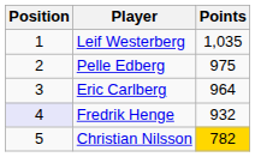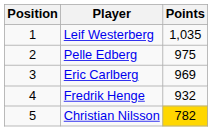 <table class=wikitable>
 <tr>
 <th>Position</th>
 <th>Player</th>
 <th>Points</th>
 </tr>
 <tr>
 <td align=center>1</td>
 <td> <a href='#'>Leif Westerberg</a></td>
 <td align=center>1,035</td>
 </tr>
 <tr>
 <td align=center>2</td>
 <td> <a href='#'>Pelle Edberg</a></td>
 <td align=center>975</td>
 </tr>
 <tr>
 <td align=center>3</td>
 <td> <a href='#'>Eric Carlberg</a></td>
-<td align=center>964</td>
+<td align=center>969</td>
 </tr>
 <tr>
-<td align=center style="background: lavender;">4</td>
+<td align=center>4</td>
 <td> <a href='#'>Fredrik Henge</a></td>
 <td align=center>932</td>
 </tr>
 <tr>
 <td align=center>5</td>
 <td> <a href='#'>Christian Nilsson</a></td>
 <td align=center style="background: gold;">782</td>
 </tr>
 </table>
